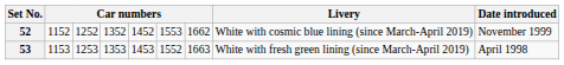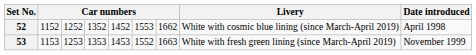 <table class="wikitable">
 <tr>
 <th>Set No.</th>
 <th colspan=6>Car numbers</th>
 <th>Livery</th>
 <th>Date introduced</th>
 </tr>
 <tr>
 <th>52</th>
 <td>1152</td>
 <td>1252</td>
 <td>1352</td>
 <td>1452</td>
 <td>1553</td>
 <td>1662</td>
 <td> White with cosmic blue lining (since March-April 2019)</td>
-<td>November 1999</td>
+<td>April 1998</td>
 </tr>
 <tr>
 <th>53</th>
 <td>1153</td>
 <td>1253</td>
 <td>1353</td>
 <td>1453</td>
 <td>1552</td>
 <td>1663</td>
 <td> White with fresh green lining (since March-April 2019)</td>
-<td>April 1998</td>
+<td>November 1999</td>
 </tr>
 </table>
